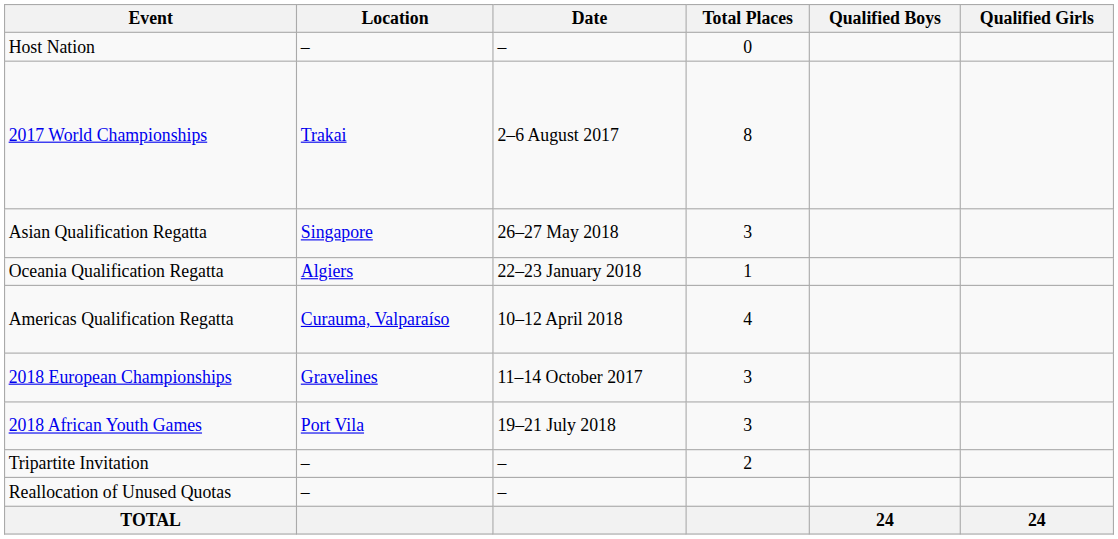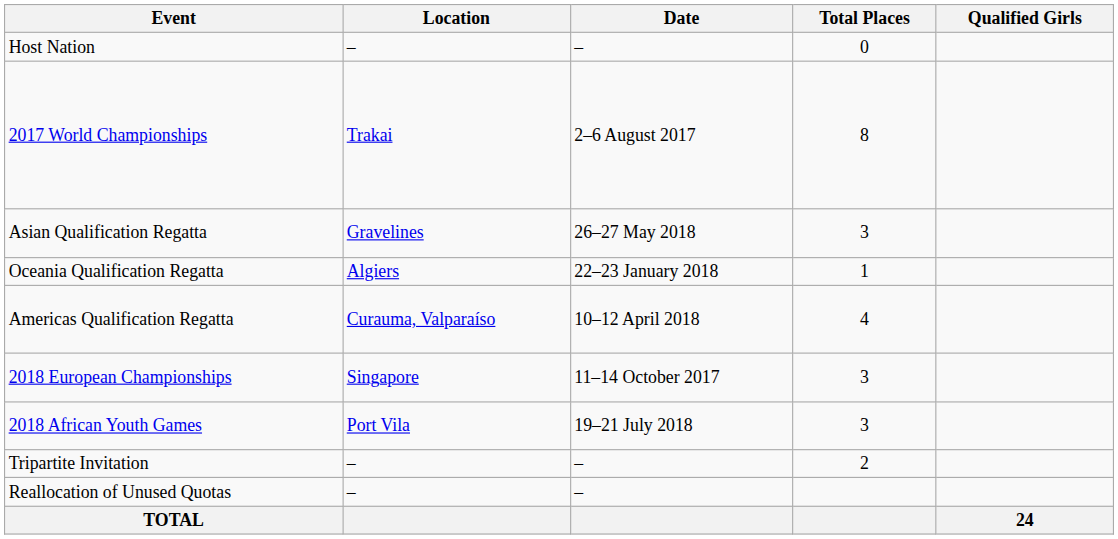 <table class="wikitable"  width=1000>
 <tr>
 <th>Event</th>
 <th>Location</th>
 <th>Date</th>
 <th>Total Places</th>
-<th>Qualified Boys</th>
 <th>Qualified Girls</th>
 </tr>
 <tr>
 <td>Host Nation</td>
 <td>–</td>
 <td>–</td>
 <td align="center">0</td>
 <td><s></s></td>
-<td><s></s></td>
 </tr>
 <tr>
 <td><a href='#'>2017 World Championships</a></td>
 <td> <a href='#'>Trakai</a></td>
 <td>2–6 August 2017</td>
 <td align="center">8</td>
 <td><br> <br> <br> <br> <br> <br> <br></td>
-<td><br> <br> <br> <br> <br> <br> <br></td>
 </tr>
 <tr>
 <td>Asian Qualification Regatta</td>
-<td> <a href='#'>Singapore</a></td>
+<td> <a href='#'>Gravelines</a></td>
 <td>26–27 May 2018</td>
 <td align="center">3</td>
-<td> <br> <br></td>
 <td> <br> <br></td>
 </tr>
 <tr>
 <td>Oceania Qualification Regatta</td>
 <td> <a href='#'>Algiers</a></td>
 <td>22–23 January 2018</td>
 <td align="center">1</td>
 <td></td>
-<td></td>
 </tr>
 <tr>
 <td>Americas Qualification Regatta</td>
 <td> <a href='#'>Curauma, Valparaíso</a></td>
 <td>10–12 April 2018</td>
 <td align="center">4</td>
-<td> <br> <br><br></td>
 <td><br><br><br></td>
 </tr>
 <tr>
 <td><a href='#'>2018 European Championships</a></td>
-<td> <a href='#'>Gravelines</a></td>
+<td> <a href='#'>Singapore</a></td>
 <td>11–14 October 2017</td>
 <td align="center">3</td>
-<td><br><br></td>
 <td><br><br></td>
 </tr>
 <tr>
 <td><a href='#'>2018 African Youth Games</a></td>
 <td> <a href='#'>Port Vila</a></td>
 <td>19–21 July 2018</td>
 <td align="center">3</td>
 <td><br><br></td>
-<td><br><br></td>
 </tr>
 <tr>
 <td>Tripartite Invitation</td>
 <td>–</td>
 <td>–</td>
 <td align="center">2</td>
-<td> <br></td>
 <td> <br></td>
 </tr>
 <tr>
 <td>Reallocation of Unused Quotas</td>
 <td>–</td>
 <td>–</td>
 <td align="center"></td>
 <td></td>
-<td></td>
 </tr>
 <tr>
 <th>TOTAL</th>
 <th></th>
 <th></th>
 <th></th>
 <th>24</th>
-<th>24</th>
 </tr>
 </table>
